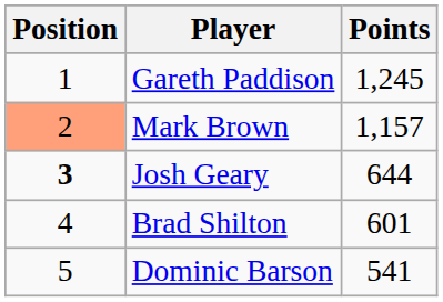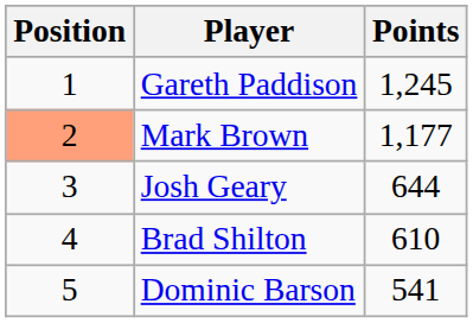 <table class=wikitable>
 <tr>
 <th>Position</th>
 <th>Player</th>
 <th>Points</th>
 </tr>
 <tr>
 <td align=center>1</td>
 <td> <a href='#'>Gareth Paddison</a></td>
 <td align=center>1,245</td>
 </tr>
 <tr>
 <td align=center style="background: lightsalmon;">2</td>
 <td> <a href='#'>Mark Brown</a></td>
-<td align=center>1,157</td>
+<td align=center>1,177</td>
 </tr>
 <tr>
-<td align=center><strong>3</strong></td>
+<td align=center>3</td>
 <td> <a href='#'>Josh Geary</a></td>
 <td align=center>644</td>
 </tr>
 <tr>
 <td align=center>4</td>
 <td> <a href='#'>Brad Shilton</a></td>
-<td align=center>601</td>
+<td align=center>610</td>
 </tr>
 <tr>
 <td align=center>5</td>
 <td> <a href='#'>Dominic Barson</a></td>
 <td align=center>541</td>
 </tr>
 </table>
